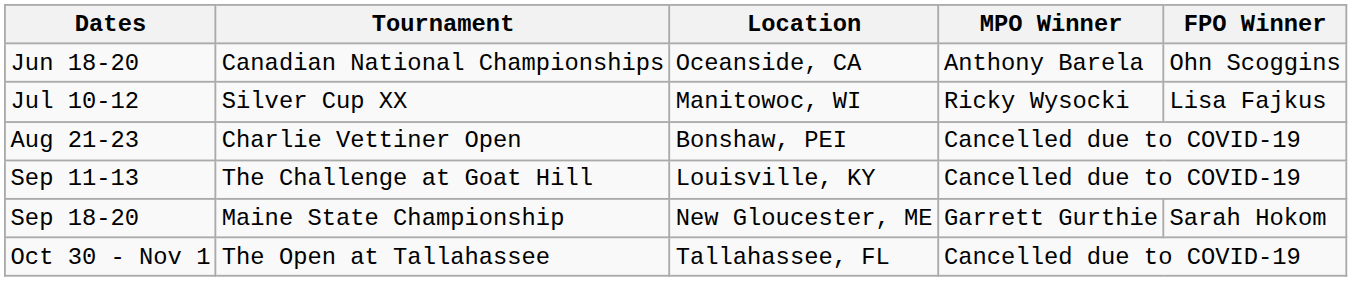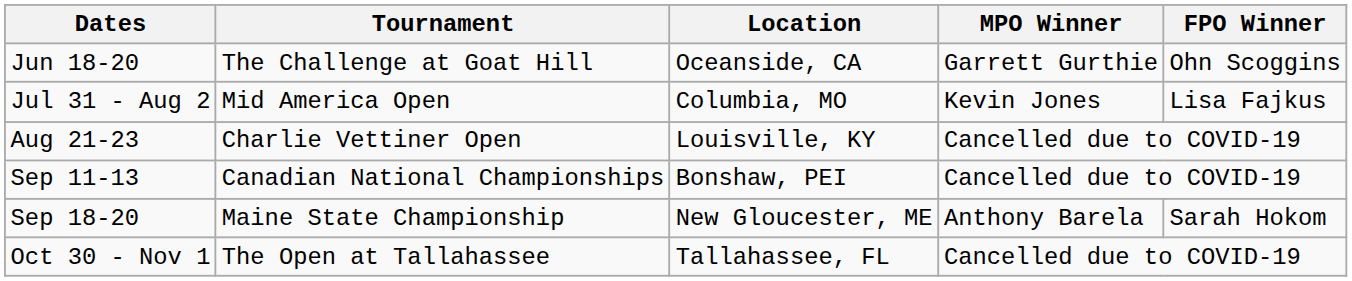 <table class="wikitable">
 <tr>
 <th>Dates</th>
 <th>Tournament</th>
 <th>Location</th>
 <th>MPO Winner</th>
 <th>FPO Winner</th>
 </tr>
 <tr>
 <td>Jun 18-20</td>
-<td>Canadian National Championships</td>
+<td>The Challenge at Goat Hill</td>
 <td>Oceanside, CA</td>
-<td> Anthony Barela</td>
+<td> Garrett Gurthie</td>
 <td> Ohn Scoggins</td>
 </tr>
 <tr>
-<td>Jul 10-12</td>
-<td>Silver Cup XX</td>
-<td>Manitowoc, WI</td>
-<td> Ricky Wysocki</td>
+<td>Jul 31 - Aug 2</td>
+<td>Mid America Open</td>
+<td>Columbia, MO</td>
+<td> Kevin Jones</td>
 <td> Lisa Fajkus</td>
 </tr>
 <tr>
 <td>Aug 21-23</td>
 <td>Charlie Vettiner Open</td>
-<td>Bonshaw, PEI</td>
+<td>Louisville, KY</td>
 <td colspan="2">Cancelled due to COVID-19</td>
 </tr>
 <tr>
 <td>Sep 11-13</td>
-<td>The Challenge at Goat Hill</td>
-<td>Louisville, KY</td>
+<td>Canadian National Championships</td>
+<td>Bonshaw, PEI</td>
 <td colspan="2">Cancelled due to COVID-19</td>
 </tr>
 <tr>
 <td>Sep 18-20</td>
 <td>Maine State Championship</td>
 <td>New Gloucester, ME</td>
-<td> Garrett Gurthie</td>
+<td> Anthony Barela</td>
 <td> Sarah Hokom</td>
 </tr>
 <tr>
 <td>Oct 30 - Nov 1</td>
 <td>The Open at Tallahassee</td>
 <td>Tallahassee, FL</td>
 <td colspan="2">Cancelled due to COVID-19</td>
 </tr>
 </table>
